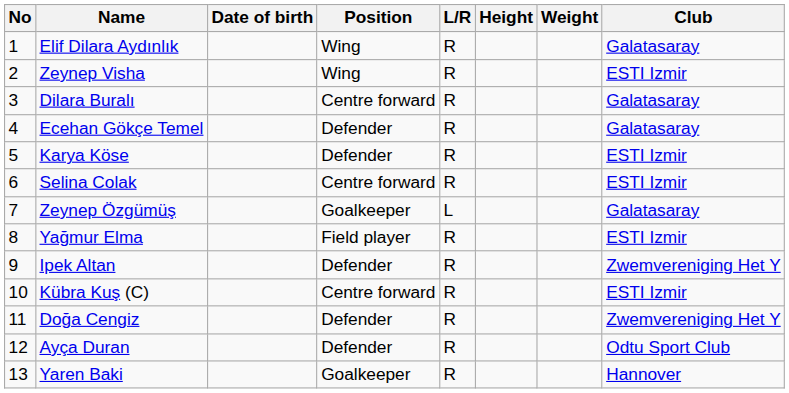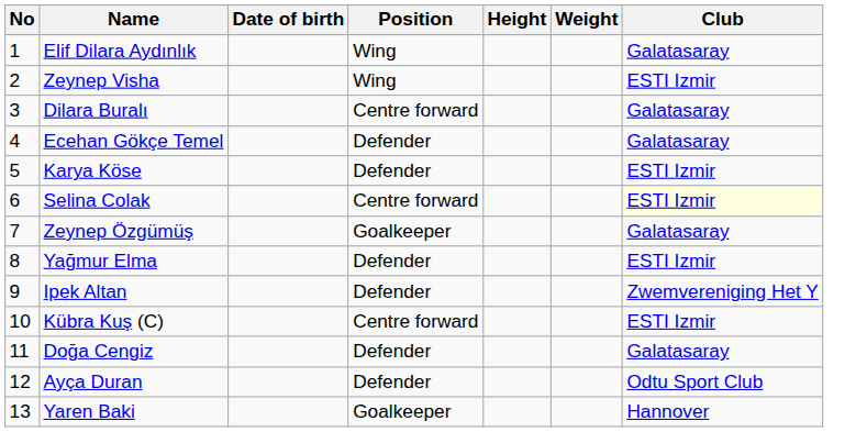 <table class="wikitable sortable" text-align:center;">
 <tr>
 <th>No</th>
 <th>Name</th>
 <th>Date of birth</th>
 <th>Position</th>
-<th>L/R</th>
 <th>Height</th>
 <th>Weight</th>
 <th>Club</th>
 </tr>
 <tr>
 <td>1</td>
 <td align=left><a href='#'>Elif Dilara Aydınlık</a></td>
 <td align=left></td>
 <td>Wing</td>
-<td>R</td>
 <td></td>
 <td></td>
 <td align=left> <a href='#'>Galatasaray</a></td>
 </tr>
 <tr>
 <td>2</td>
 <td align=left><a href='#'>Zeynep Visha</a></td>
 <td align=left></td>
 <td>Wing</td>
-<td>R</td>
 <td></td>
 <td></td>
 <td align=left> <a href='#'>ESTI Izmir</a></td>
 </tr>
 <tr>
 <td>3</td>
 <td align=left><a href='#'>Dilara Buralı</a></td>
 <td align=left></td>
 <td>Centre forward</td>
-<td>R</td>
 <td></td>
 <td></td>
 <td align=left> <a href='#'>Galatasaray</a></td>
 </tr>
 <tr>
 <td>4</td>
 <td align=left><a href='#'>Ecehan Gökçe Temel</a></td>
 <td align=left></td>
 <td>Defender</td>
-<td>R</td>
 <td></td>
 <td></td>
 <td align=left> <a href='#'>Galatasaray</a></td>
 </tr>
 <tr>
 <td>5</td>
 <td align=left><a href='#'>Karya Köse</a></td>
 <td align=left></td>
 <td>Defender</td>
-<td>R</td>
 <td></td>
 <td></td>
 <td align=left> <a href='#'>ESTI Izmir</a></td>
 </tr>
 <tr>
 <td>6</td>
 <td align=left><a href='#'>Selina Colak</a></td>
 <td align=left></td>
 <td>Centre forward</td>
-<td>R</td>
 <td></td>
 <td></td>
-<td align=left> <a href='#'>ESTI Izmir</a></td>
+<td align=left style="background: lightyellow;"> <a href='#'>ESTI Izmir</a></td>
 </tr>
 <tr>
 <td>7</td>
 <td align=left><a href='#'>Zeynep Özgümüş</a></td>
 <td align=left></td>
 <td>Goalkeeper</td>
-<td>L</td>
 <td></td>
 <td></td>
 <td align=left> <a href='#'>Galatasaray</a></td>
 </tr>
 <tr>
 <td>8</td>
 <td align=left><a href='#'>Yağmur Elma</a></td>
 <td align=left></td>
-<td>Field player</td>
-<td>R</td>
+<td>Defender</td>
 <td></td>
 <td></td>
 <td align=left> <a href='#'>ESTI Izmir</a></td>
 </tr>
 <tr>
 <td>9</td>
 <td align=left><a href='#'>Ipek Altan</a></td>
 <td align=left></td>
 <td>Defender</td>
-<td>R</td>
 <td></td>
 <td></td>
 <td align=left> <a href='#'>Zwemvereniging Het Y</a></td>
 </tr>
 <tr>
 <td>10</td>
 <td align=left><a href='#'>Kübra Kuş</a> (C)</td>
 <td align=left></td>
 <td>Centre forward</td>
-<td>R</td>
 <td></td>
 <td></td>
 <td align=left> <a href='#'>ESTI Izmir</a></td>
 </tr>
 <tr>
 <td>11</td>
 <td align=left><a href='#'>Doğa Cengiz</a></td>
 <td align=left></td>
 <td>Defender</td>
-<td>R</td>
 <td></td>
 <td></td>
-<td align=left> <a href='#'>Zwemvereniging Het Y</a></td>
+<td align=left> <a href='#'>Galatasaray</a></td>
 </tr>
 <tr>
 <td>12</td>
 <td align=left><a href='#'>Ayça Duran</a></td>
 <td align=left></td>
 <td>Defender</td>
-<td>R</td>
 <td></td>
 <td></td>
 <td align=left> <a href='#'>Odtu Sport Club</a></td>
 </tr>
 <tr>
 <td>13</td>
 <td align=left><a href='#'>Yaren Baki</a></td>
 <td align=left></td>
 <td>Goalkeeper</td>
-<td>R</td>
 <td></td>
 <td></td>
 <td align=left> <a href='#'>Hannover</a></td>
 </tr>
 </table>
